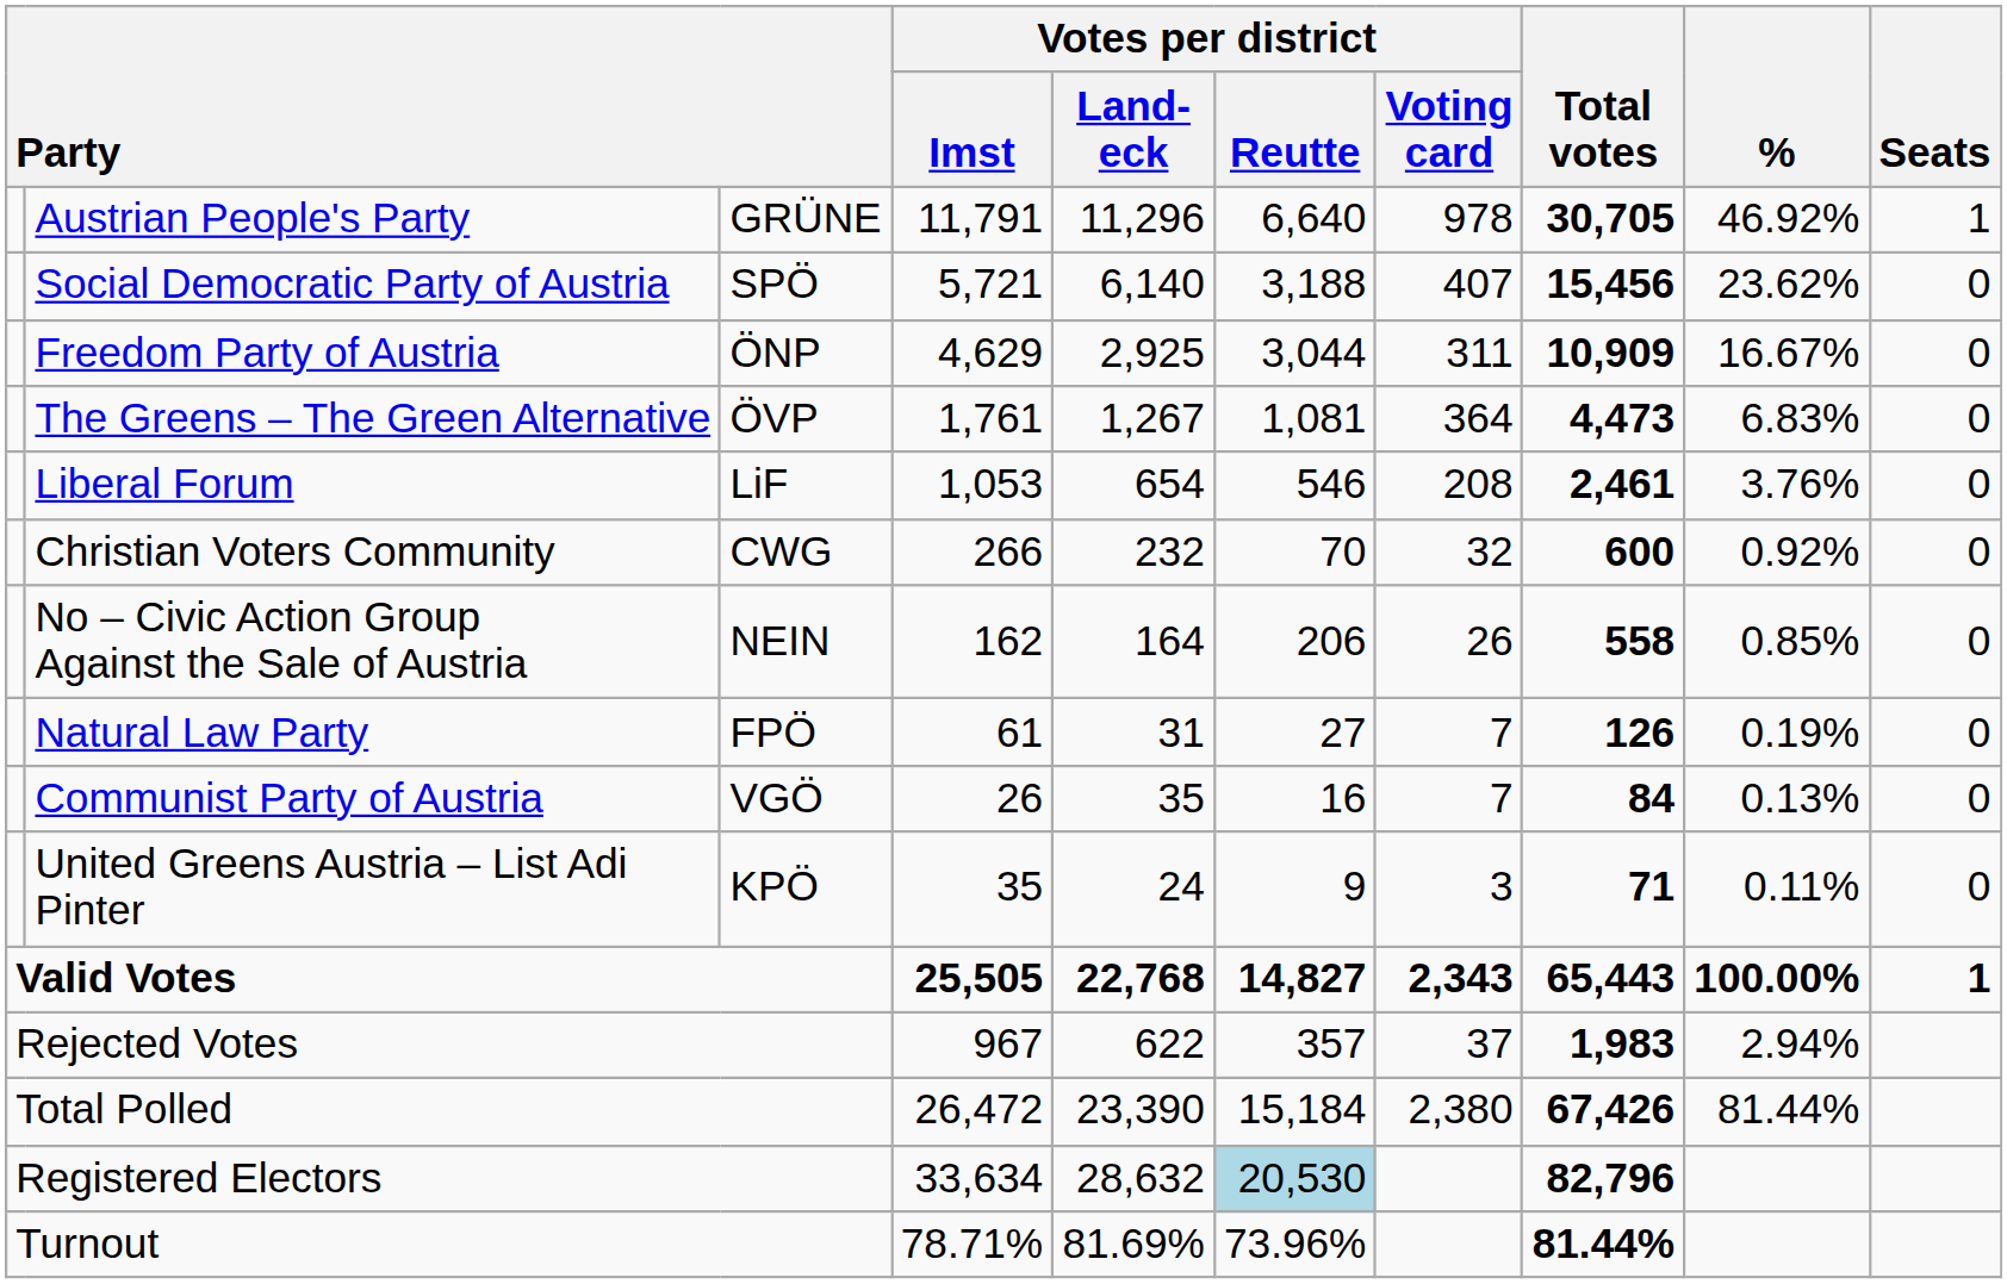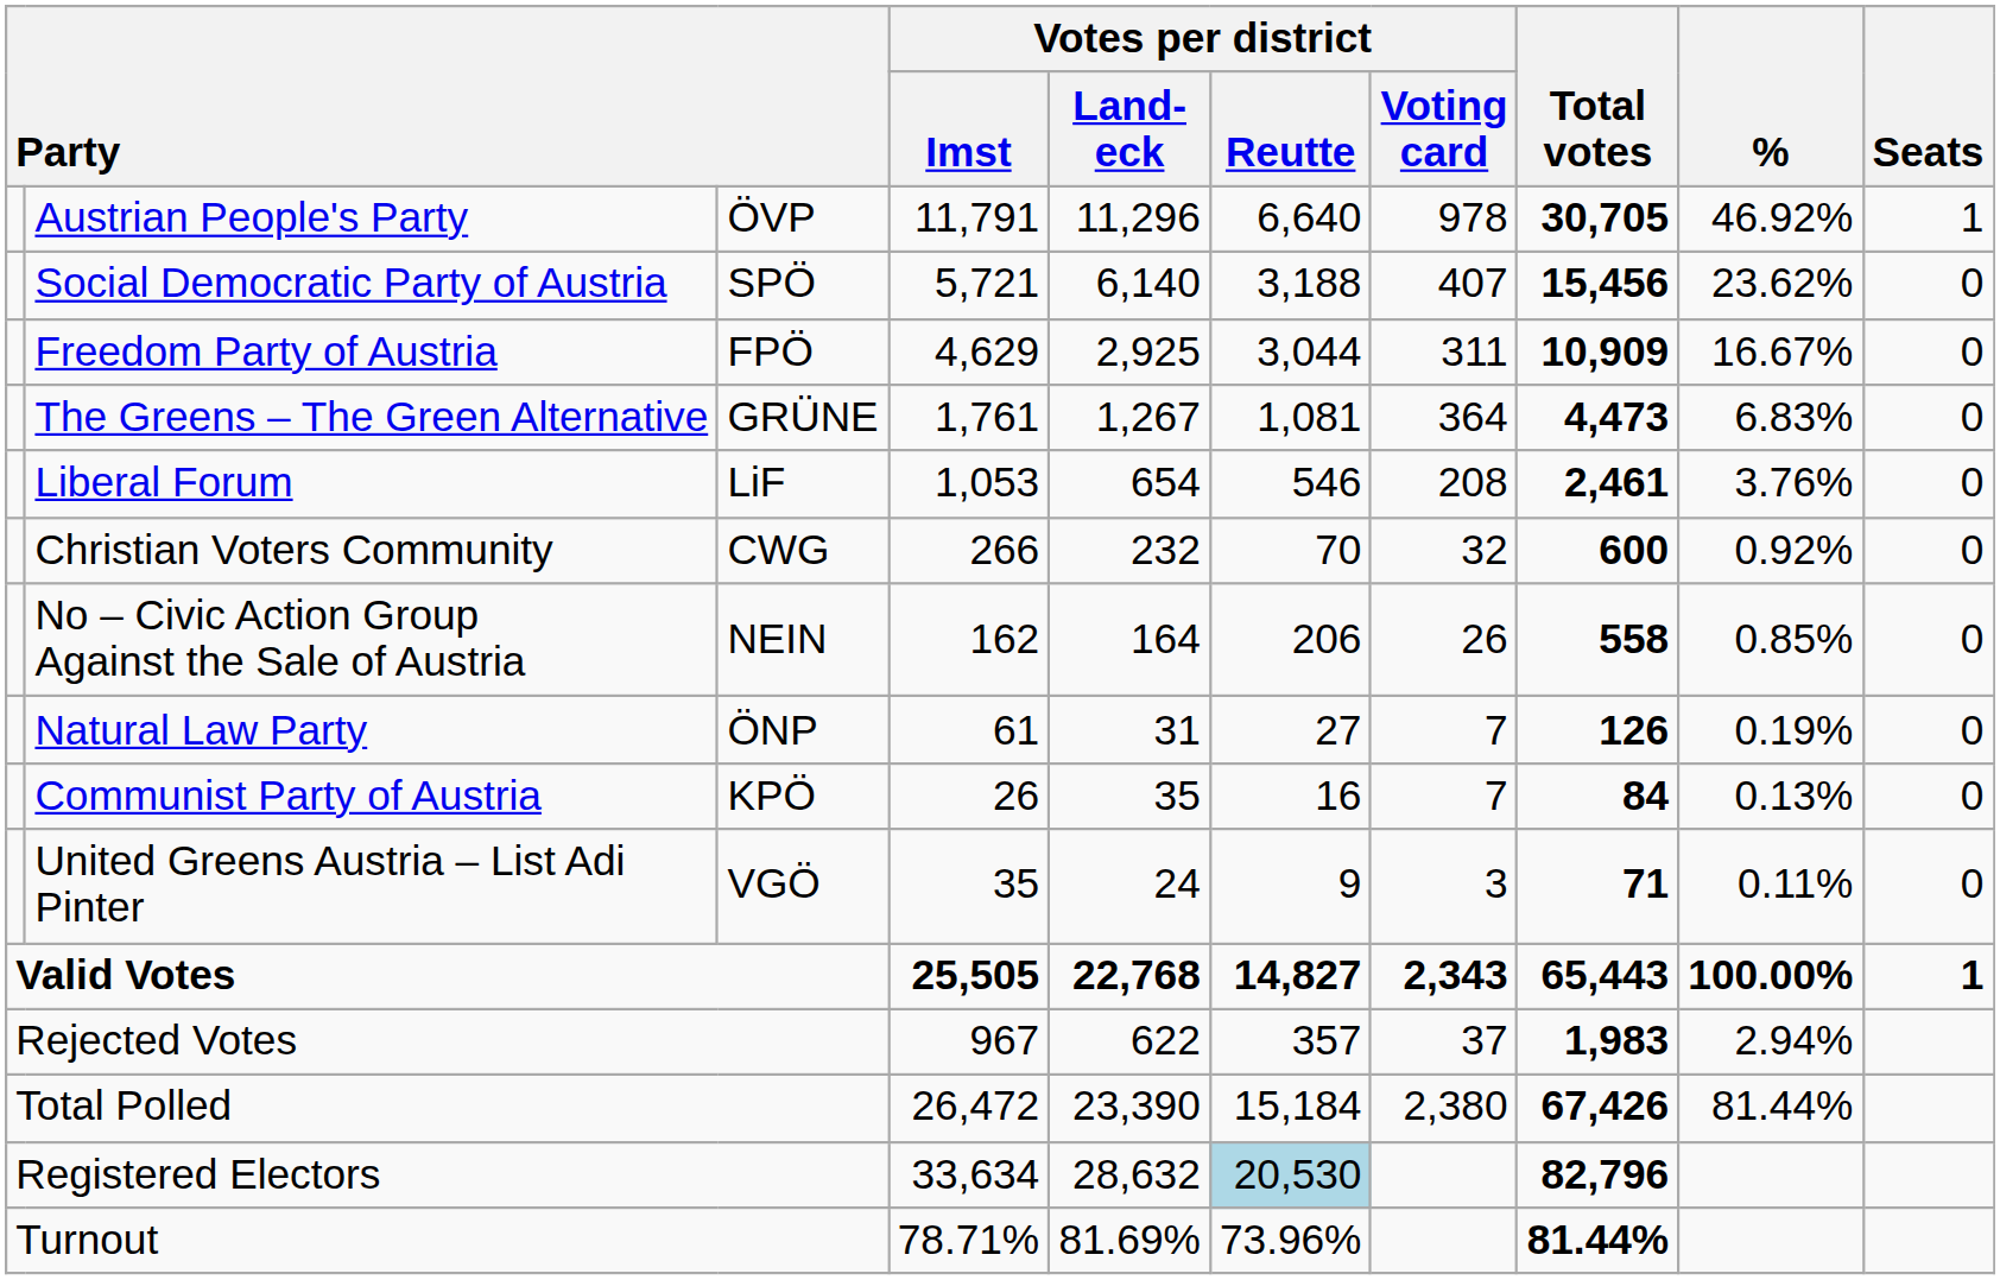 <table class="wikitable" border="1" style="text-align:right;">
 <tr>
 <th style="text-align:left;" valign=bottom rowspan=2 colspan=3>Party</th>
 <th colspan=4>Votes per district</th>
 <th align=center valign=bottom rowspan=2 width="50">Total<br>votes</th>
 <th align=center valign=bottom rowspan=2 width="50">%</th>
 <th align=center valign=bottom rowspan=2>Seats</th>
 </tr>
 <tr>
 <th align=center valign=bottom width="50"><a href='#'>Imst</a></th>
 <th align=center valign=bottom width="50"><a href='#'>Land-<br>eck</a></th>
 <th align=center valign=bottom width="50"><a href='#'>Reutte</a></th>
 <th align=center valign=bottom width="50"><a href='#'>Voting<br>card</a></th>
 </tr>
 <tr>
 <td></td>
 <td align=left><a href='#'>Austrian People's Party</a></td>
-<td align=left>GRÜNE</td>
+<td align=left>ÖVP</td>
 <td>11,791</td>
 <td>11,296</td>
 <td>6,640</td>
 <td>978</td>
 <td><strong>30,705</strong></td>
 <td>46.92%</td>
 <td>1</td>
 </tr>
 <tr>
 <td></td>
 <td align=left><a href='#'>Social Democratic Party of Austria</a></td>
 <td align=left>SPÖ</td>
 <td>5,721</td>
 <td>6,140</td>
 <td>3,188</td>
 <td>407</td>
 <td><strong>15,456</strong></td>
 <td>23.62%</td>
 <td>0</td>
 </tr>
 <tr>
 <td></td>
 <td align=left><a href='#'>Freedom Party of Austria</a></td>
-<td align=left>ÖNP</td>
+<td align=left>FPÖ</td>
 <td>4,629</td>
 <td>2,925</td>
 <td>3,044</td>
 <td>311</td>
 <td><strong>10,909</strong></td>
 <td>16.67%</td>
 <td>0</td>
 </tr>
 <tr>
 <td></td>
 <td align=left style="white-space: nowrap;"><a href='#'>The Greens – The Green Alternative</a></td>
-<td align=left>ÖVP</td>
+<td align=left>GRÜNE</td>
 <td>1,761</td>
 <td>1,267</td>
 <td>1,081</td>
 <td>364</td>
 <td><strong>4,473</strong></td>
 <td>6.83%</td>
 <td>0</td>
 </tr>
 <tr>
 <td></td>
 <td align=left><a href='#'>Liberal Forum</a></td>
 <td align=left>LiF</td>
 <td>1,053</td>
 <td>654</td>
 <td>546</td>
 <td>208</td>
 <td><strong>2,461</strong></td>
 <td>3.76%</td>
 <td>0</td>
 </tr>
 <tr>
 <td></td>
 <td align=left>Christian Voters Community</td>
 <td align=left>CWG</td>
 <td>266</td>
 <td>232</td>
 <td>70</td>
 <td>32</td>
 <td><strong>600</strong></td>
 <td>0.92%</td>
 <td>0</td>
 </tr>
 <tr>
 <td></td>
 <td align=left>No – Civic Action Group<br>Against the Sale of Austria</td>
 <td align=left>NEIN</td>
 <td>162</td>
 <td>164</td>
 <td>206</td>
 <td>26</td>
 <td><strong>558</strong></td>
 <td>0.85%</td>
 <td>0</td>
 </tr>
 <tr>
 <td></td>
 <td align=left><a href='#'>Natural Law Party</a></td>
-<td align=left>FPÖ</td>
+<td align=left>ÖNP</td>
 <td>61</td>
 <td>31</td>
 <td>27</td>
 <td>7</td>
 <td><strong>126</strong></td>
 <td>0.19%</td>
 <td>0</td>
 </tr>
 <tr>
 <td></td>
 <td align=left><a href='#'>Communist Party of Austria</a></td>
-<td align=left>VGÖ</td>
+<td align=left>KPÖ</td>
 <td>26</td>
 <td>35</td>
 <td>16</td>
 <td>7</td>
 <td><strong>84</strong></td>
 <td>0.13%</td>
 <td>0</td>
 </tr>
 <tr>
 <td></td>
 <td align=left>United Greens Austria – List Adi Pinter</td>
-<td align=left>KPÖ</td>
+<td align=left>VGÖ</td>
 <td>35</td>
 <td>24</td>
 <td>9</td>
 <td>3</td>
 <td><strong>71</strong></td>
 <td>0.11%</td>
 <td>0</td>
 </tr>
 <tr style="font-weight:bold">
 <td align=left colspan=3>Valid Votes</td>
 <td>25,505</td>
 <td>22,768</td>
 <td>14,827</td>
 <td>2,343</td>
 <td>65,443</td>
 <td>100.00%</td>
 <td>1</td>
 </tr>
 <tr>
 <td align=left colspan=3>Rejected Votes</td>
 <td>967</td>
 <td>622</td>
 <td>357</td>
 <td>37</td>
 <td><strong>1,983</strong></td>
 <td>2.94%</td>
 <td></td>
 </tr>
 <tr>
 <td align=left colspan=3>Total Polled</td>
 <td>26,472</td>
 <td>23,390</td>
 <td>15,184</td>
 <td>2,380</td>
 <td><strong>67,426</strong></td>
 <td>81.44%</td>
 <td></td>
 </tr>
 <tr>
 <td align=left colspan=3>Registered Electors</td>
 <td>33,634</td>
 <td>28,632</td>
 <td style="background: lightblue;">20,530</td>
 <td></td>
 <td><strong>82,796</strong></td>
 <td></td>
 <td></td>
 </tr>
 <tr>
 <td align=left colspan=3>Turnout</td>
 <td>78.71%</td>
 <td>81.69%</td>
 <td>73.96%</td>
 <td></td>
 <td><strong>81.44%</strong></td>
 <td></td>
 <td></td>
 </tr>
 </table>
